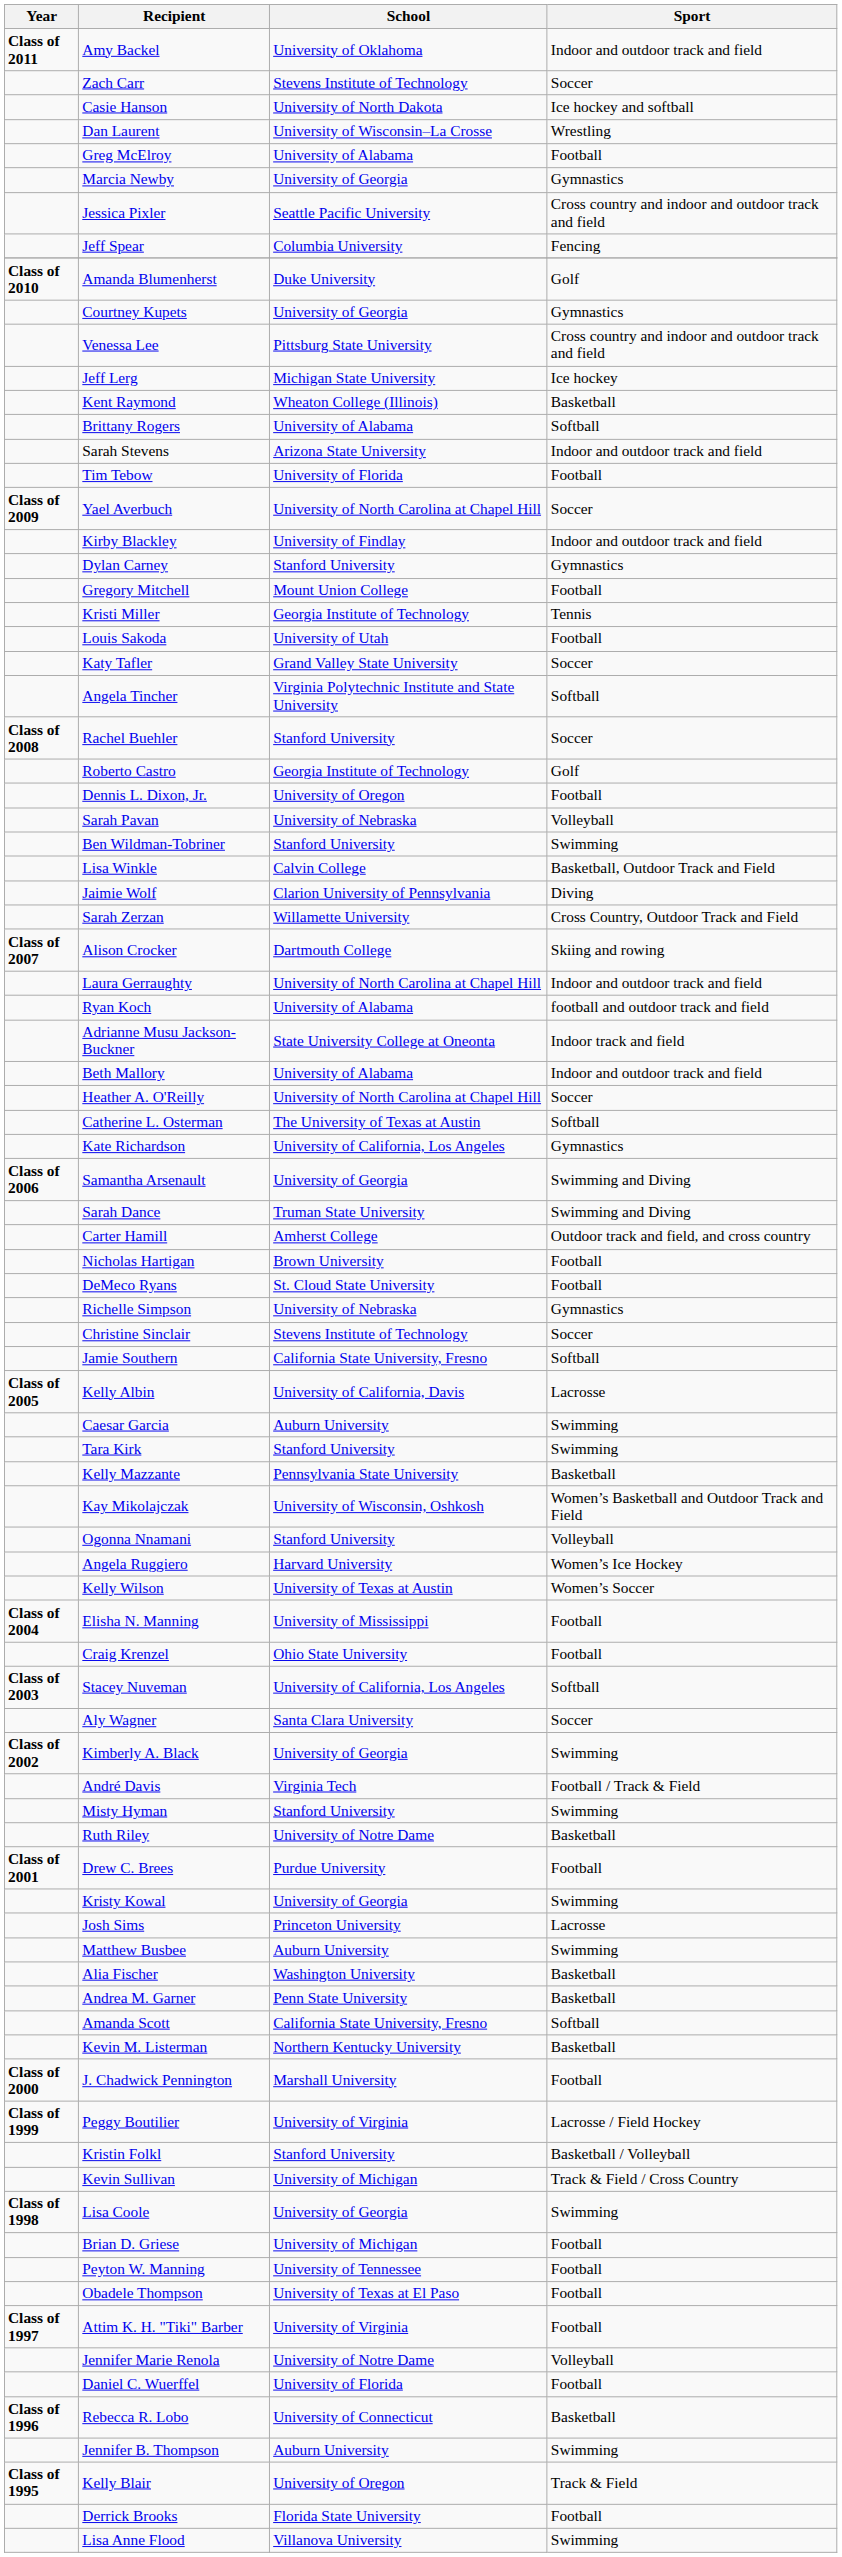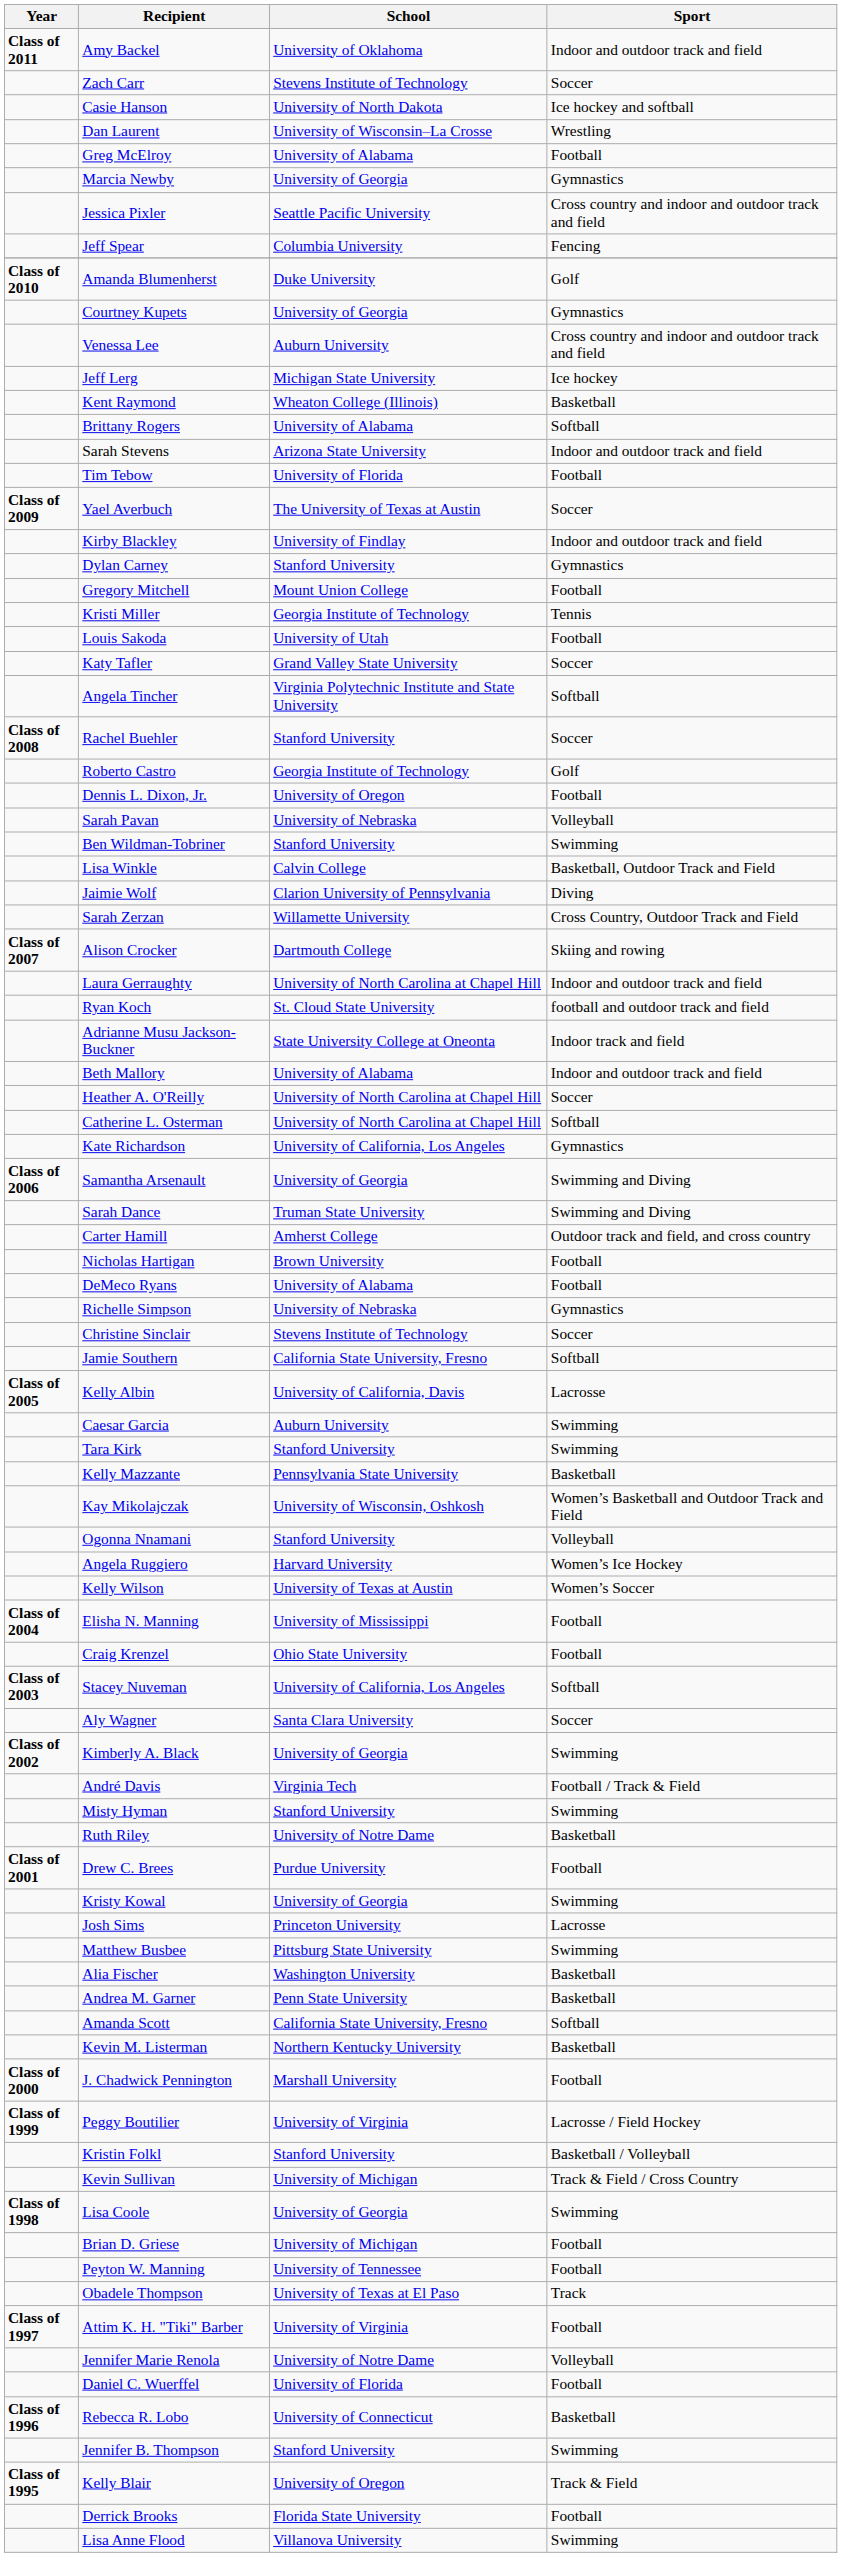 <table class="wikitable">
 <tr>
 <th width="70">Year</th>
 <th>Recipient</th>
 <th>School</th>
 <th>Sport</th>
 </tr>
 <tr>
 <td><strong>Class of 2011</strong></td>
 <td><a href='#'>Amy Backel</a></td>
 <td><a href='#'>University of Oklahoma</a></td>
 <td>Indoor and outdoor track and field</td>
 </tr>
 <tr>
 <td></td>
 <td><a href='#'>Zach Carr</a></td>
 <td><a href='#'>Stevens Institute of Technology</a></td>
 <td>Soccer</td>
 </tr>
 <tr>
 <td></td>
 <td><a href='#'>Casie Hanson</a></td>
 <td><a href='#'>University of North Dakota</a></td>
 <td>Ice hockey and softball</td>
 </tr>
 <tr>
 <td></td>
 <td><a href='#'>Dan Laurent</a></td>
 <td><a href='#'>University of Wisconsin–La Crosse</a></td>
 <td>Wrestling</td>
 </tr>
 <tr>
 <td></td>
 <td><a href='#'>Greg McElroy</a></td>
 <td><a href='#'>University of Alabama</a></td>
 <td>Football</td>
 </tr>
 <tr>
 <td></td>
 <td><a href='#'>Marcia Newby</a></td>
 <td><a href='#'>University of Georgia</a></td>
 <td>Gymnastics</td>
 </tr>
 <tr>
 <td></td>
 <td><a href='#'>Jessica Pixler</a></td>
 <td><a href='#'>Seattle Pacific University</a></td>
 <td>Cross country and indoor and outdoor track and field</td>
 </tr>
 <tr>
 <td></td>
 <td><a href='#'>Jeff Spear</a></td>
 <td><a href='#'>Columbia University</a></td>
 <td>Fencing</td>
 </tr>
 <tr>
 </tr>
 <tr>
 <td><strong>Class of 2010</strong></td>
 <td><a href='#'>Amanda Blumenherst</a></td>
 <td><a href='#'>Duke University</a></td>
 <td>Golf</td>
 </tr>
 <tr>
 <td></td>
 <td><a href='#'>Courtney Kupets</a></td>
 <td><a href='#'>University of Georgia</a></td>
 <td>Gymnastics</td>
 </tr>
 <tr>
 <td></td>
 <td><a href='#'>Venessa Lee</a></td>
-<td><a href='#'>Pittsburg State University</a></td>
+<td><a href='#'>Auburn University</a></td>
 <td>Cross country and indoor and outdoor track and field</td>
 </tr>
 <tr>
 <td></td>
 <td><a href='#'>Jeff Lerg</a></td>
 <td><a href='#'>Michigan State University</a></td>
 <td>Ice hockey</td>
 </tr>
 <tr>
 <td></td>
 <td><a href='#'>Kent Raymond</a></td>
 <td><a href='#'>Wheaton College (Illinois)</a></td>
 <td>Basketball</td>
 </tr>
 <tr>
 <td></td>
 <td><a href='#'>Brittany Rogers</a></td>
 <td><a href='#'>University of Alabama</a></td>
 <td>Softball</td>
 </tr>
 <tr>
 <td></td>
 <td>Sarah Stevens</td>
 <td><a href='#'>Arizona State University</a></td>
 <td>Indoor and outdoor track and field</td>
 </tr>
 <tr>
 <td></td>
 <td><a href='#'>Tim Tebow</a></td>
 <td><a href='#'>University of Florida</a></td>
 <td>Football</td>
 </tr>
 <tr>
 <td><strong>Class of 2009</strong></td>
 <td><a href='#'>Yael Averbuch</a></td>
-<td><a href='#'>University of North Carolina at Chapel Hill</a></td>
+<td><a href='#'>The University of Texas at Austin</a></td>
 <td>Soccer</td>
 </tr>
 <tr>
 <td></td>
 <td><a href='#'>Kirby Blackley</a></td>
 <td><a href='#'>University of Findlay</a></td>
 <td>Indoor and outdoor track and field</td>
 </tr>
 <tr>
 <td></td>
 <td><a href='#'>Dylan Carney</a></td>
 <td><a href='#'>Stanford University</a></td>
 <td>Gymnastics</td>
 </tr>
 <tr>
 <td></td>
 <td><a href='#'>Gregory Mitchell</a></td>
 <td><a href='#'>Mount Union College</a></td>
 <td>Football</td>
 </tr>
 <tr>
 <td></td>
 <td><a href='#'>Kristi Miller</a></td>
 <td><a href='#'>Georgia Institute of Technology</a></td>
 <td>Tennis</td>
 </tr>
 <tr>
 <td></td>
 <td><a href='#'>Louis Sakoda</a></td>
 <td><a href='#'>University of Utah</a></td>
 <td>Football</td>
 </tr>
 <tr>
 <td></td>
 <td><a href='#'>Katy Tafler</a></td>
 <td><a href='#'>Grand Valley State University</a></td>
 <td>Soccer</td>
 </tr>
 <tr>
 <td></td>
 <td><a href='#'>Angela Tincher</a></td>
 <td><a href='#'>Virginia Polytechnic Institute and State University</a></td>
 <td>Softball</td>
 </tr>
 <tr>
 <td><strong>Class of 2008</strong></td>
 <td><a href='#'>Rachel Buehler</a></td>
 <td><a href='#'>Stanford University</a></td>
 <td>Soccer</td>
 </tr>
 <tr>
 <td></td>
 <td><a href='#'>Roberto Castro</a></td>
 <td><a href='#'>Georgia Institute of Technology</a></td>
 <td>Golf</td>
 </tr>
 <tr>
 <td></td>
 <td><a href='#'>Dennis L. Dixon, Jr.</a></td>
 <td><a href='#'>University of Oregon</a></td>
 <td>Football</td>
 </tr>
 <tr>
 <td></td>
 <td><a href='#'>Sarah Pavan</a></td>
 <td><a href='#'>University of Nebraska</a></td>
 <td>Volleyball</td>
 </tr>
 <tr>
 <td></td>
 <td><a href='#'>Ben Wildman-Tobriner</a></td>
 <td><a href='#'>Stanford University</a></td>
 <td>Swimming</td>
 </tr>
 <tr>
 <td></td>
 <td><a href='#'>Lisa Winkle</a></td>
 <td><a href='#'>Calvin College</a></td>
 <td>Basketball, Outdoor Track and Field</td>
 </tr>
 <tr>
 <td></td>
 <td><a href='#'>Jaimie Wolf</a></td>
 <td><a href='#'>Clarion University of Pennsylvania</a></td>
 <td>Diving</td>
 </tr>
 <tr>
 <td></td>
 <td><a href='#'>Sarah Zerzan</a></td>
 <td><a href='#'>Willamette University</a></td>
 <td>Cross Country, Outdoor Track and Field</td>
 </tr>
 <tr>
 <td><strong>Class of 2007</strong></td>
 <td><a href='#'>Alison Crocker</a></td>
 <td><a href='#'>Dartmouth College</a></td>
 <td>Skiing and rowing</td>
 </tr>
 <tr>
 <td></td>
 <td><a href='#'>Laura Gerraughty</a></td>
 <td><a href='#'>University of North Carolina at Chapel Hill</a></td>
 <td>Indoor and outdoor track and field</td>
 </tr>
 <tr>
 <td></td>
 <td><a href='#'>Ryan Koch</a></td>
-<td><a href='#'>University of Alabama</a></td>
+<td><a href='#'>St. Cloud State University</a></td>
 <td>football and outdoor track and field</td>
 </tr>
 <tr>
 <td></td>
 <td><a href='#'>Adrianne Musu Jackson-Buckner</a></td>
 <td><a href='#'>State University College at Oneonta</a></td>
 <td>Indoor track and field</td>
 </tr>
 <tr>
 <td></td>
 <td><a href='#'>Beth Mallory</a></td>
 <td><a href='#'>University of Alabama</a></td>
 <td>Indoor and outdoor track and field</td>
 </tr>
 <tr>
 <td></td>
 <td><a href='#'>Heather A. O'Reilly</a></td>
 <td><a href='#'>University of North Carolina at Chapel Hill</a></td>
 <td>Soccer</td>
 </tr>
 <tr>
 <td></td>
 <td><a href='#'>Catherine L. Osterman</a></td>
-<td><a href='#'>The University of Texas at Austin</a></td>
+<td><a href='#'>University of North Carolina at Chapel Hill</a></td>
 <td>Softball</td>
 </tr>
 <tr>
 <td></td>
 <td><a href='#'>Kate Richardson</a></td>
 <td><a href='#'>University of California, Los Angeles</a></td>
 <td>Gymnastics</td>
 </tr>
 <tr>
 <td><strong>Class of 2006</strong></td>
 <td><a href='#'>Samantha Arsenault</a></td>
 <td><a href='#'>University of Georgia</a></td>
 <td>Swimming and Diving</td>
 </tr>
 <tr>
 <td></td>
 <td><a href='#'>Sarah Dance</a></td>
 <td><a href='#'>Truman State University</a></td>
 <td>Swimming and Diving</td>
 </tr>
 <tr>
 <td></td>
 <td><a href='#'>Carter Hamill</a></td>
 <td><a href='#'>Amherst College</a></td>
 <td>Outdoor track and field, and cross country</td>
 </tr>
 <tr>
 <td></td>
 <td><a href='#'>Nicholas Hartigan</a></td>
 <td><a href='#'>Brown University</a></td>
 <td>Football</td>
 </tr>
 <tr>
 <td></td>
 <td><a href='#'>DeMeco Ryans</a></td>
-<td><a href='#'>St. Cloud State University</a></td>
+<td><a href='#'>University of Alabama</a></td>
 <td>Football</td>
 </tr>
 <tr>
 <td></td>
 <td><a href='#'>Richelle Simpson</a></td>
 <td><a href='#'>University of Nebraska</a></td>
 <td>Gymnastics</td>
 </tr>
 <tr>
 <td></td>
 <td><a href='#'>Christine Sinclair</a></td>
 <td><a href='#'>Stevens Institute of Technology</a></td>
 <td>Soccer</td>
 </tr>
 <tr>
 <td></td>
 <td><a href='#'>Jamie Southern</a></td>
 <td><a href='#'>California State University, Fresno</a></td>
 <td>Softball</td>
 </tr>
 <tr>
 <td><strong>Class of 2005</strong></td>
 <td><a href='#'>Kelly Albin</a></td>
 <td><a href='#'>University of California, Davis</a></td>
 <td>Lacrosse</td>
 </tr>
 <tr>
 <td></td>
 <td><a href='#'>Caesar Garcia</a></td>
 <td><a href='#'>Auburn University</a></td>
 <td>Swimming</td>
 </tr>
 <tr>
 <td></td>
 <td><a href='#'>Tara Kirk</a></td>
 <td><a href='#'>Stanford University</a></td>
 <td>Swimming</td>
 </tr>
 <tr>
 <td></td>
 <td><a href='#'>Kelly Mazzante</a></td>
 <td><a href='#'>Pennsylvania State University</a></td>
 <td>Basketball</td>
 </tr>
 <tr>
 <td></td>
 <td><a href='#'>Kay Mikolajczak</a></td>
 <td><a href='#'>University of Wisconsin, Oshkosh</a></td>
 <td>Women’s Basketball and Outdoor Track and Field</td>
 </tr>
 <tr>
 <td></td>
 <td><a href='#'>Ogonna Nnamani</a></td>
 <td><a href='#'>Stanford University</a></td>
 <td>Volleyball</td>
 </tr>
 <tr>
 <td></td>
 <td><a href='#'>Angela Ruggiero</a></td>
 <td><a href='#'>Harvard University</a></td>
 <td>Women’s Ice Hockey</td>
 </tr>
 <tr>
 <td></td>
 <td><a href='#'>Kelly Wilson</a></td>
 <td><a href='#'>University of Texas at Austin</a></td>
 <td>Women’s Soccer</td>
 </tr>
 <tr>
 <td><strong>Class of 2004</strong></td>
 <td><a href='#'>Elisha N. Manning</a></td>
 <td><a href='#'>University of Mississippi</a></td>
 <td>Football</td>
 </tr>
 <tr>
 <td></td>
 <td><a href='#'>Craig Krenzel</a></td>
 <td><a href='#'>Ohio State University</a></td>
 <td>Football</td>
 </tr>
 <tr>
 <td><strong>Class of 2003</strong></td>
 <td><a href='#'>Stacey Nuveman</a></td>
 <td><a href='#'>University of California, Los Angeles</a></td>
 <td>Softball</td>
 </tr>
 <tr>
 <td></td>
 <td><a href='#'>Aly Wagner</a></td>
 <td><a href='#'>Santa Clara University</a></td>
 <td>Soccer</td>
 </tr>
 <tr>
 <td><strong>Class of 2002</strong></td>
 <td><a href='#'>Kimberly A. Black</a></td>
 <td><a href='#'>University of Georgia</a></td>
 <td>Swimming</td>
 </tr>
 <tr>
 <td></td>
 <td><a href='#'>André Davis</a></td>
 <td><a href='#'>Virginia Tech</a></td>
 <td>Football / Track & Field</td>
 </tr>
 <tr>
 <td></td>
 <td><a href='#'>Misty Hyman</a></td>
 <td><a href='#'>Stanford University</a></td>
 <td>Swimming</td>
 </tr>
 <tr>
 <td></td>
 <td><a href='#'>Ruth Riley</a></td>
 <td><a href='#'>University of Notre Dame</a></td>
 <td>Basketball</td>
 </tr>
 <tr>
 <td><strong>Class of 2001</strong></td>
 <td><a href='#'>Drew C. Brees</a></td>
 <td><a href='#'>Purdue University</a></td>
 <td>Football</td>
 </tr>
 <tr>
 <td></td>
 <td><a href='#'>Kristy Kowal</a></td>
 <td><a href='#'>University of Georgia</a></td>
 <td>Swimming</td>
 </tr>
 <tr>
 <td></td>
 <td><a href='#'>Josh Sims</a></td>
 <td><a href='#'>Princeton University</a></td>
 <td>Lacrosse</td>
 </tr>
 <tr>
 <td></td>
 <td><a href='#'>Matthew Busbee</a></td>
-<td><a href='#'>Auburn University</a></td>
+<td><a href='#'>Pittsburg State University</a></td>
 <td>Swimming</td>
 </tr>
 <tr>
 <td></td>
 <td><a href='#'>Alia Fischer</a></td>
 <td><a href='#'>Washington University</a></td>
 <td>Basketball</td>
 </tr>
 <tr>
 <td></td>
 <td><a href='#'>Andrea M. Garner</a></td>
 <td><a href='#'>Penn State University</a></td>
 <td>Basketball</td>
 </tr>
 <tr>
 <td></td>
 <td><a href='#'>Amanda Scott</a></td>
 <td><a href='#'>California State University, Fresno</a></td>
 <td>Softball</td>
 </tr>
 <tr>
 <td></td>
 <td><a href='#'>Kevin M. Listerman</a></td>
 <td><a href='#'>Northern Kentucky University</a></td>
 <td>Basketball</td>
 </tr>
 <tr>
 <td><strong>Class of 2000</strong></td>
 <td><a href='#'>J. Chadwick Pennington</a></td>
 <td><a href='#'>Marshall University</a></td>
 <td>Football</td>
 </tr>
 <tr>
 <td><strong>Class of 1999</strong></td>
 <td><a href='#'>Peggy Boutilier</a></td>
 <td><a href='#'>University of Virginia</a></td>
 <td>Lacrosse / Field Hockey</td>
 </tr>
 <tr>
 <td></td>
 <td><a href='#'>Kristin Folkl</a></td>
 <td><a href='#'>Stanford University</a></td>
 <td>Basketball / Volleyball</td>
 </tr>
 <tr>
 <td></td>
 <td><a href='#'>Kevin Sullivan</a></td>
 <td><a href='#'>University of Michigan</a></td>
 <td>Track & Field / Cross Country</td>
 </tr>
 <tr>
 <td><strong>Class of 1998</strong></td>
 <td><a href='#'>Lisa Coole</a></td>
 <td><a href='#'>University of Georgia</a></td>
 <td>Swimming</td>
 </tr>
 <tr>
 <td></td>
 <td><a href='#'>Brian D. Griese</a></td>
 <td><a href='#'>University of Michigan</a></td>
 <td>Football</td>
 </tr>
 <tr>
 <td></td>
 <td><a href='#'>Peyton W. Manning</a></td>
 <td><a href='#'>University of Tennessee</a></td>
 <td>Football</td>
 </tr>
 <tr>
 <td></td>
 <td><a href='#'>Obadele Thompson</a></td>
 <td><a href='#'>University of Texas at El Paso</a></td>
-<td>Football</td>
+<td>Track</td>
 </tr>
 <tr>
 <td><strong>Class of 1997</strong></td>
 <td><a href='#'>Attim K. H. "Tiki" Barber</a></td>
 <td><a href='#'>University of Virginia</a></td>
 <td>Football</td>
 </tr>
 <tr>
 <td></td>
 <td><a href='#'>Jennifer Marie Renola</a></td>
 <td><a href='#'>University of Notre Dame</a></td>
 <td>Volleyball</td>
 </tr>
 <tr>
 <td></td>
 <td><a href='#'>Daniel C. Wuerffel</a></td>
 <td><a href='#'>University of Florida</a></td>
 <td>Football</td>
 </tr>
 <tr>
 <td><strong>Class of 1996</strong></td>
 <td><a href='#'>Rebecca R. Lobo</a></td>
 <td><a href='#'>University of Connecticut</a></td>
 <td>Basketball</td>
 </tr>
 <tr>
 <td></td>
 <td><a href='#'>Jennifer B. Thompson</a></td>
-<td><a href='#'>Auburn University</a></td>
+<td><a href='#'>Stanford University</a></td>
 <td>Swimming</td>
 </tr>
 <tr>
 <td><strong>Class of 1995</strong></td>
 <td><a href='#'>Kelly Blair</a></td>
 <td><a href='#'>University of Oregon</a></td>
 <td>Track & Field</td>
 </tr>
 <tr>
 <td></td>
 <td><a href='#'>Derrick Brooks</a></td>
 <td><a href='#'>Florida State University</a></td>
 <td>Football</td>
 </tr>
 <tr>
 <td></td>
 <td><a href='#'>Lisa Anne Flood</a></td>
 <td><a href='#'>Villanova University</a></td>
 <td>Swimming</td>
 </tr>
 </table>
